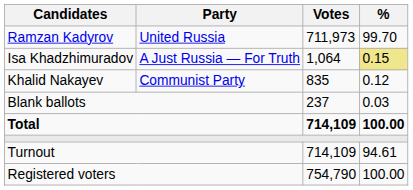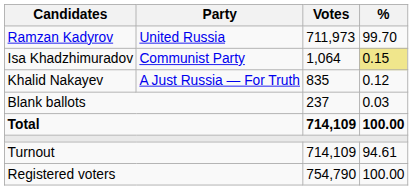 <table class="wikitable sortable">
 <tr>
 <th>Candidates</th>
 <th>Party</th>
 <th>Votes</th>
 <th>%</th>
 </tr>
 <tr>
 <td style="text-align:left;"><a href='#'>Ramzan Kadyrov</a></td>
 <td style="text-align:left;"><a href='#'>United Russia</a></td>
 <td>711,973</td>
 <td>99.70</td>
 </tr>
 <tr>
 <td style="text-align:left;">Isa Khadzhimuradov</td>
-<td style="text-align:left;"><a href='#'>A Just Russia — For Truth</a></td>
+<td style="text-align:left;"><a href='#'>Communist Party</a></td>
 <td>1,064</td>
 <td style="background: khaki;">0.15</td>
 </tr>
 <tr>
 <td style="text-align:left;">Khalid Nakayev</td>
-<td style="text-align:left;"><a href='#'>Communist Party</a></td>
+<td style="text-align:left;"><a href='#'>A Just Russia — For Truth</a></td>
 <td>835</td>
 <td>0.12</td>
 </tr>
 <tr>
 <td style="text-align:left;" colspan="2">Blank ballots</td>
 <td>237</td>
 <td>0.03</td>
 </tr>
 <tr style="font-weight:bold">
 <td style="text-align:left;" colspan="2">Total</td>
 <td>714,109</td>
 <td>100.00</td>
 </tr>
 <tr>
 <td style="background-color:#E9E9E9;" colspan="5"></td>
 </tr>
 <tr>
 <td style="text-align:left;" colspan="2">Turnout</td>
 <td>714,109</td>
 <td>94.61</td>
 </tr>
 <tr>
 <td style="text-align:left;" colspan="2">Registered voters</td>
 <td>754,790</td>
 <td>100.00</td>
 </tr>
 </table>
